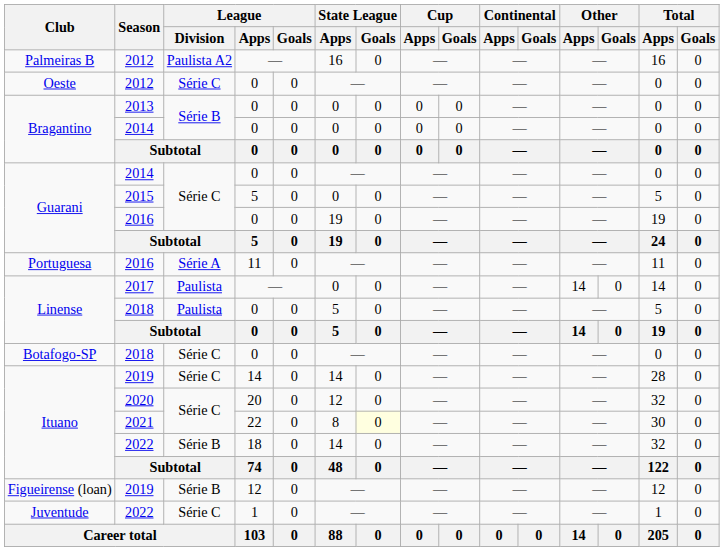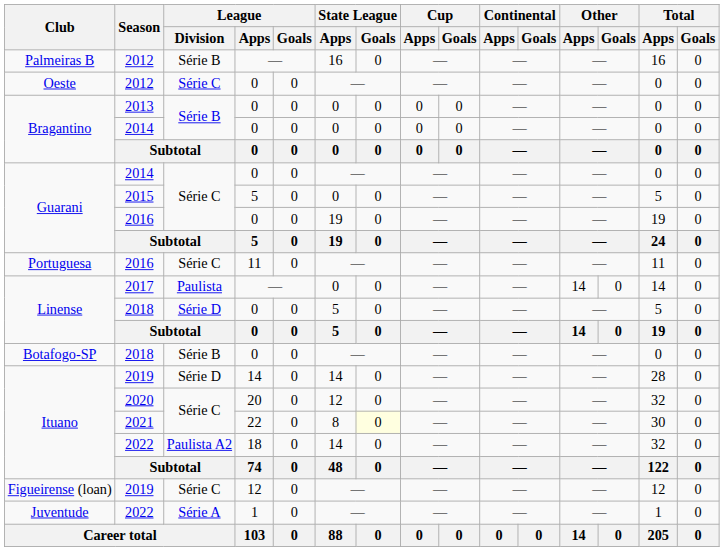 <table class="wikitable" style="text-align: center;">
 <tr>
 <th rowspan="2">Club</th>
 <th rowspan="2">Season</th>
 <th colspan="3">League</th>
 <th colspan="2">State League</th>
 <th colspan="2">Cup</th>
 <th colspan="2">Continental</th>
 <th colspan="2">Other</th>
 <th colspan="2">Total</th>
 </tr>
 <tr>
 <th>Division</th>
 <th>Apps</th>
 <th>Goals</th>
 <th>Apps</th>
 <th>Goals</th>
 <th>Apps</th>
 <th>Goals</th>
 <th>Apps</th>
 <th>Goals</th>
 <th>Apps</th>
 <th>Goals</th>
 <th>Apps</th>
 <th>Goals</th>
 </tr>
 <tr>
 <td valign="center"><a href='#'>Palmeiras B</a></td>
 <td><a href='#'>2012</a></td>
-<td><a href='#'>Paulista A2</a></td>
+<td>Série B</td>
 <td colspan="2">—</td>
 <td>16</td>
 <td>0</td>
 <td colspan="2">—</td>
 <td colspan="2">—</td>
 <td colspan="2">—</td>
 <td>16</td>
 <td>0</td>
 </tr>
 <tr>
 <td valign="center"><a href='#'>Oeste</a></td>
 <td><a href='#'>2012</a></td>
 <td><a href='#'>Série C</a></td>
 <td>0</td>
 <td>0</td>
 <td colspan="2">—</td>
 <td colspan="2">—</td>
 <td colspan="2">—</td>
 <td colspan="2">—</td>
 <td>0</td>
 <td>0</td>
 </tr>
 <tr>
 <td rowspan="3" valign="center"><a href='#'>Bragantino</a></td>
 <td><a href='#'>2013</a></td>
 <td rowspan="2"><a href='#'>Série B</a></td>
 <td>0</td>
 <td>0</td>
 <td>0</td>
 <td>0</td>
 <td>0</td>
 <td>0</td>
 <td colspan="2">—</td>
 <td colspan="2">—</td>
 <td>0</td>
 <td>0</td>
 </tr>
 <tr>
 <td><a href='#'>2014</a></td>
 <td>0</td>
 <td>0</td>
 <td>0</td>
 <td>0</td>
 <td>0</td>
 <td>0</td>
 <td colspan="2">—</td>
 <td colspan="2">—</td>
 <td>0</td>
 <td>0</td>
 </tr>
 <tr>
 <th colspan="2">Subtotal</th>
 <th>0</th>
 <th>0</th>
 <th>0</th>
 <th>0</th>
 <th>0</th>
 <th>0</th>
 <th colspan="2">—</th>
 <th colspan="2">—</th>
 <th>0</th>
 <th>0</th>
 </tr>
 <tr>
 <td rowspan="4" valign="center"><a href='#'>Guarani</a></td>
 <td><a href='#'>2014</a></td>
 <td rowspan="3">Série C</td>
 <td>0</td>
 <td>0</td>
 <td colspan="2">—</td>
 <td colspan="2">—</td>
 <td colspan="2">—</td>
 <td colspan="2">—</td>
 <td>0</td>
 <td>0</td>
 </tr>
 <tr>
 <td><a href='#'>2015</a></td>
 <td>5</td>
 <td>0</td>
 <td>0</td>
 <td>0</td>
 <td colspan="2">—</td>
 <td colspan="2">—</td>
 <td colspan="2">—</td>
 <td>5</td>
 <td>0</td>
 </tr>
 <tr>
 <td><a href='#'>2016</a></td>
 <td>0</td>
 <td>0</td>
 <td>19</td>
 <td>0</td>
 <td colspan="2">—</td>
 <td colspan="2">—</td>
 <td colspan="2">—</td>
 <td>19</td>
 <td>0</td>
 </tr>
 <tr>
 <th colspan="2">Subtotal</th>
 <th>5</th>
 <th>0</th>
 <th>19</th>
 <th>0</th>
 <th colspan="2">—</th>
 <th colspan="2">—</th>
 <th colspan="2">—</th>
 <th>24</th>
 <th>0</th>
 </tr>
 <tr>
 <td valign="center"><a href='#'>Portuguesa</a></td>
 <td><a href='#'>2016</a></td>
-<td><a href='#'>Série A</a></td>
+<td>Série C</td>
 <td>11</td>
 <td>0</td>
 <td colspan="2">—</td>
 <td colspan="2">—</td>
 <td colspan="2">—</td>
 <td colspan="2">—</td>
 <td>11</td>
 <td>0</td>
 </tr>
 <tr>
 <td rowspan="3" valign="center"><a href='#'>Linense</a></td>
 <td><a href='#'>2017</a></td>
 <td><a href='#'>Paulista</a></td>
 <td colspan="2">—</td>
 <td>0</td>
 <td>0</td>
 <td colspan="2">—</td>
 <td colspan="2">—</td>
 <td>14</td>
 <td>0</td>
 <td>14</td>
 <td>0</td>
 </tr>
 <tr>
 <td><a href='#'>2018</a></td>
-<td><a href='#'>Paulista</a></td>
+<td><a href='#'>Série D</a></td>
 <td>0</td>
 <td>0</td>
 <td>5</td>
 <td>0</td>
 <td colspan="2">—</td>
 <td colspan="2">—</td>
 <td colspan="2">—</td>
 <td>5</td>
 <td>0</td>
 </tr>
 <tr>
 <th colspan="2">Subtotal</th>
 <th>0</th>
 <th>0</th>
 <th>5</th>
 <th>0</th>
 <th colspan="2">—</th>
 <th colspan="2">—</th>
 <th>14</th>
 <th>0</th>
 <th>19</th>
 <th>0</th>
 </tr>
 <tr>
 <td valign="center"><a href='#'>Botafogo-SP</a></td>
 <td><a href='#'>2018</a></td>
-<td>Série C</td>
+<td>Série B</td>
 <td>0</td>
 <td>0</td>
 <td colspan="2">—</td>
 <td colspan="2">—</td>
 <td colspan="2">—</td>
 <td colspan="2">—</td>
 <td>0</td>
 <td>0</td>
 </tr>
 <tr>
 <td rowspan="5" valign="center"><a href='#'>Ituano</a></td>
 <td><a href='#'>2019</a></td>
-<td>Série C</td>
+<td>Série D</td>
 <td>14</td>
 <td>0</td>
 <td>14</td>
 <td>0</td>
 <td colspan="2">—</td>
 <td colspan="2">—</td>
 <td colspan="2">—</td>
 <td>28</td>
 <td>0</td>
 </tr>
 <tr>
 <td><a href='#'>2020</a></td>
 <td rowspan="2">Série C</td>
 <td>20</td>
 <td>0</td>
 <td>12</td>
 <td>0</td>
 <td colspan="2">—</td>
 <td colspan="2">—</td>
 <td colspan="2">—</td>
 <td>32</td>
 <td>0</td>
 </tr>
 <tr>
 <td><a href='#'>2021</a></td>
 <td>22</td>
 <td>0</td>
 <td>8</td>
 <td style="background: lightyellow;">0</td>
 <td colspan="2">—</td>
 <td colspan="2">—</td>
 <td colspan="2">—</td>
 <td>30</td>
 <td>0</td>
 </tr>
 <tr>
 <td><a href='#'>2022</a></td>
-<td>Série B</td>
+<td><a href='#'>Paulista A2</a></td>
 <td>18</td>
 <td>0</td>
 <td>14</td>
 <td>0</td>
 <td colspan="2">—</td>
 <td colspan="2">—</td>
 <td colspan="2">—</td>
 <td>32</td>
 <td>0</td>
 </tr>
 <tr>
 <th colspan="2">Subtotal</th>
 <th>74</th>
 <th>0</th>
 <th>48</th>
 <th>0</th>
 <th colspan="2">—</th>
 <th colspan="2">—</th>
 <th colspan="2">—</th>
 <th>122</th>
 <th>0</th>
 </tr>
 <tr>
 <td valign="center"><a href='#'>Figueirense</a> (loan)</td>
 <td><a href='#'>2019</a></td>
-<td>Série B</td>
+<td>Série C</td>
 <td>12</td>
 <td>0</td>
 <td colspan="2">—</td>
 <td colspan="2">—</td>
 <td colspan="2">—</td>
 <td colspan="2">—</td>
 <td>12</td>
 <td>0</td>
 </tr>
 <tr>
 <td valign="center"><a href='#'>Juventude</a></td>
 <td><a href='#'>2022</a></td>
-<td>Série C</td>
+<td><a href='#'>Série A</a></td>
 <td>1</td>
 <td>0</td>
 <td colspan="2">—</td>
 <td colspan="2">—</td>
 <td colspan="2">—</td>
 <td colspan="2">—</td>
 <td>1</td>
 <td>0</td>
 </tr>
 <tr>
 <th colspan="3"><strong>Career total</strong></th>
 <th>103</th>
 <th>0</th>
 <th>88</th>
 <th>0</th>
 <th>0</th>
 <th>0</th>
 <th>0</th>
 <th>0</th>
 <th>14</th>
 <th>0</th>
 <th>205</th>
 <th>0</th>
 </tr>
 </table>
